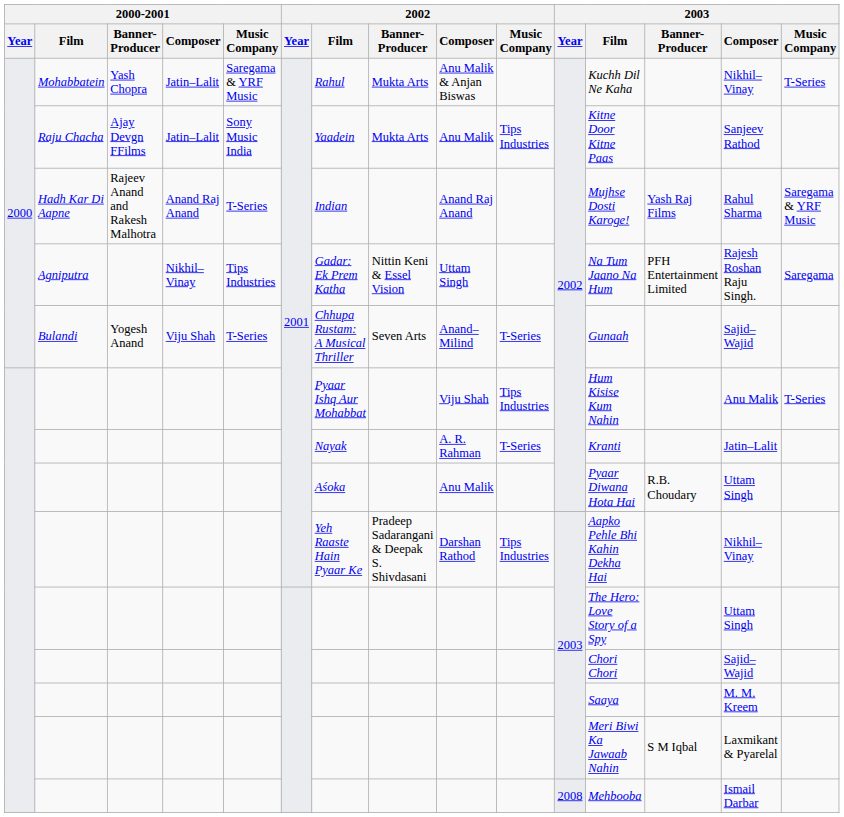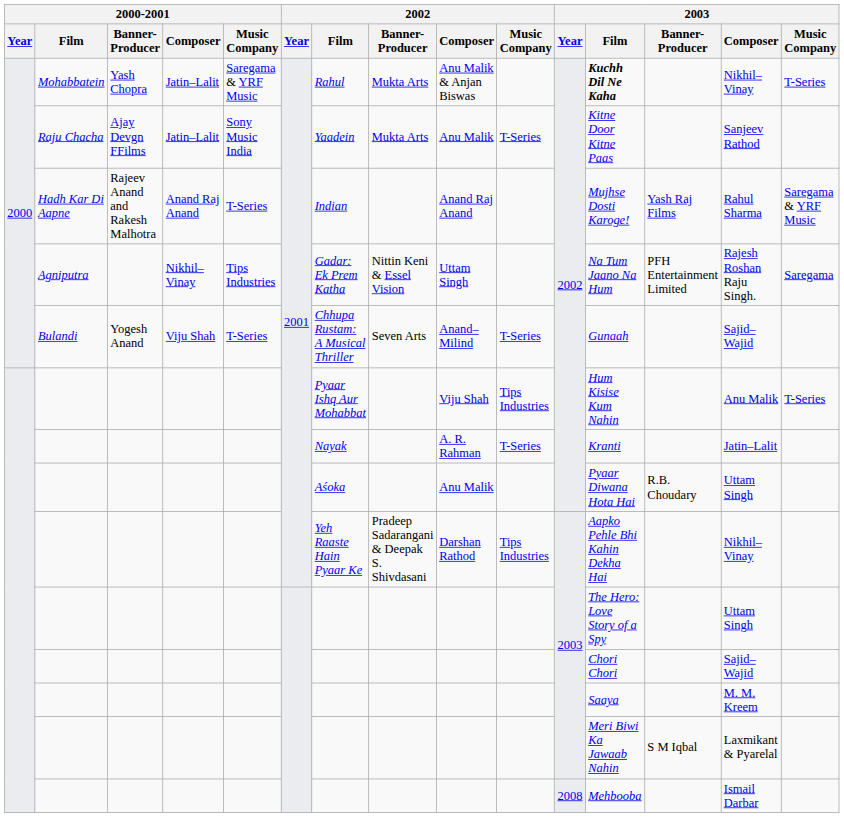 <table class="wikitable sortable">
 <tr>
 <th colspan="5">2000-2001</th>
 <th colspan="5">2002</th>
 <th colspan="5">2003</th>
 </tr>
 <tr>
 <th style=max-width:2em><a href='#'>Year</a></th>
 <th>Film</th>
 <th>Banner-Producer</th>
 <th>Composer</th>
 <th>Music Company</th>
 <th style=max-width:2em><a href='#'>Year</a></th>
 <th>Film</th>
 <th>Banner-Producer</th>
 <th>Composer</th>
 <th>Music Company</th>
 <th style=max-width:2em><a href='#'>Year</a></th>
 <th>Film</th>
 <th>Banner-Producer</th>
 <th>Composer</th>
 <th>Music Company</th>
 </tr>
 <tr>
 <td rowspan="5" style="background:#EAECF0; color:black;"><a href='#'>2000</a></td>
 <td><em><a href='#'>Mohabbatein</a></em></td>
 <td><a href='#'>Yash Chopra</a></td>
 <td><a href='#'>Jatin–Lalit</a></td>
 <td><a href='#'>Saregama</a> & <a href='#'>YRF Music</a></td>
 <td rowspan="9" style="background:#EAECF0; color:black;"><a href='#'>2001</a></td>
 <td><em><a href='#'>Rahul</a></em></td>
 <td><a href='#'>Mukta Arts</a></td>
 <td><a href='#'>Anu Malik</a> & Anjan Biswas</td>
 <td></td>
 <td rowspan="8" style="background:#EAECF0; color:black;"><a href='#'>2002</a></td>
-<td><em>Kuchh Dil Ne Kaha</em></td>
+<td><strong><em>Kuchh Dil Ne Kaha</em></strong></td>
 <td></td>
 <td><a href='#'>Nikhil–Vinay</a></td>
 <td><a href='#'>T-Series</a></td>
 </tr>
 <tr>
 <td><em><a href='#'>Raju Chacha</a> </em></td>
 <td><a href='#'>Ajay Devgn FFilms</a></td>
 <td><a href='#'>Jatin–Lalit</a></td>
 <td><a href='#'>Sony Music India</a></td>
 <td><em><a href='#'>Yaadein</a></em></td>
 <td><a href='#'>Mukta Arts</a></td>
 <td><a href='#'>Anu Malik</a></td>
-<td><a href='#'>Tips Industries</a></td>
+<td><a href='#'>T-Series</a></td>
 <td><em><a href='#'>Kitne Door Kitne Paas</a></em></td>
 <td></td>
 <td><a href='#'>Sanjeev Rathod</a></td>
 <td></td>
 </tr>
 <tr>
 <td><em><a href='#'>Hadh Kar Di Aapne</a></em></td>
 <td>Rajeev Anand and Rakesh Malhotra</td>
 <td><a href='#'>Anand Raj Anand</a></td>
 <td><a href='#'>T-Series</a></td>
 <td><em><a href='#'>Indian</a></em></td>
 <td></td>
 <td><a href='#'>Anand Raj Anand</a></td>
 <td></td>
 <td><em><a href='#'>Mujhse Dosti Karoge!</a></em></td>
 <td><a href='#'>Yash Raj Films</a></td>
 <td><a href='#'>Rahul Sharma</a></td>
 <td><a href='#'>Saregama</a> & <a href='#'>YRF Music</a></td>
 </tr>
 <tr>
 <td><em><a href='#'>Agniputra</a></em></td>
 <td></td>
 <td><a href='#'>Nikhil–Vinay</a></td>
 <td><a href='#'>Tips Industries</a></td>
 <td><em><a href='#'>Gadar: Ek Prem Katha</a></em></td>
 <td>Nittin Keni & <a href='#'>Essel Vision</a></td>
 <td><a href='#'>Uttam Singh</a></td>
 <td></td>
 <td><em><a href='#'>Na Tum Jaano Na Hum</a></em></td>
 <td>PFH Entertainment Limited</td>
 <td><a href='#'>Rajesh Roshan</a> Raju Singh.</td>
 <td><a href='#'>Saregama</a></td>
 </tr>
 <tr>
 <td><em><a href='#'>Bulandi</a></em></td>
 <td>Yogesh Anand</td>
 <td><a href='#'>Viju Shah</a></td>
 <td><a href='#'>T-Series</a></td>
 <td><em><a href='#'>Chhupa Rustam: A Musical Thriller</a></em></td>
 <td>Seven Arts</td>
 <td><a href='#'>Anand–Milind</a></td>
 <td><a href='#'>T-Series</a></td>
 <td><em><a href='#'>Gunaah</a></em></td>
 <td></td>
 <td><a href='#'>Sajid–Wajid</a></td>
 <td></td>
 </tr>
 <tr>
 <td rowspan="9" style="background:#EAECF0; color:black;"></td>
 <td></td>
 <td></td>
 <td></td>
 <td></td>
 <td><em><a href='#'>Pyaar Ishq Aur Mohabbat</a></em></td>
 <td></td>
 <td><a href='#'>Viju Shah</a></td>
 <td><a href='#'>Tips Industries</a></td>
 <td><em><a href='#'>Hum Kisise Kum Nahin</a></em></td>
 <td></td>
 <td><a href='#'>Anu Malik</a></td>
 <td><a href='#'>T-Series</a></td>
 </tr>
 <tr>
 <td></td>
 <td></td>
 <td></td>
 <td></td>
 <td><em><a href='#'>Nayak</a></em></td>
 <td></td>
 <td><a href='#'>A. R. Rahman</a></td>
 <td><a href='#'>T-Series</a></td>
 <td><em><a href='#'>Kranti</a></em></td>
 <td></td>
 <td><a href='#'>Jatin–Lalit</a></td>
 <td></td>
 </tr>
 <tr>
 <td></td>
 <td></td>
 <td></td>
 <td></td>
 <td><em><a href='#'>Aśoka</a></em></td>
 <td></td>
 <td><a href='#'>Anu Malik</a></td>
 <td></td>
 <td><em><a href='#'>Pyaar Diwana Hota Hai</a></em></td>
 <td>R.B. Choudary</td>
 <td><a href='#'>Uttam Singh</a></td>
 <td></td>
 </tr>
 <tr>
 <td></td>
 <td></td>
 <td></td>
 <td></td>
 <td><em><a href='#'>Yeh Raaste Hain Pyaar Ke</a></em></td>
 <td>Pradeep Sadarangani & Deepak S. Shivdasani</td>
 <td><a href='#'>Darshan Rathod</a></td>
 <td><a href='#'>Tips Industries</a></td>
 <td rowspan="5" style="background:#EAECF0; color:black;"><a href='#'>2003</a></td>
 <td><em><a href='#'>Aapko Pehle Bhi Kahin Dekha Hai</a></em></td>
 <td></td>
 <td><a href='#'>Nikhil–Vinay</a></td>
 <td></td>
 </tr>
 <tr>
 <td></td>
 <td></td>
 <td></td>
 <td></td>
 <td rowspan="5" style="background:#EAECF0; color:black;"></td>
 <td></td>
 <td></td>
 <td></td>
 <td></td>
 <td><em><a href='#'>The Hero: Love Story of a Spy</a></em></td>
 <td></td>
 <td><a href='#'>Uttam Singh</a></td>
 <td></td>
 </tr>
 <tr>
 <td></td>
 <td></td>
 <td></td>
 <td></td>
 <td></td>
 <td></td>
 <td></td>
 <td></td>
 <td><em><a href='#'>Chori Chori</a></em></td>
 <td></td>
 <td><a href='#'>Sajid–Wajid</a></td>
 <td></td>
 </tr>
 <tr>
 <td></td>
 <td></td>
 <td></td>
 <td></td>
 <td></td>
 <td></td>
 <td></td>
 <td></td>
 <td><em><a href='#'>Saaya</a></em></td>
 <td></td>
 <td><a href='#'>M. M. Kreem</a></td>
 <td></td>
 </tr>
 <tr>
 <td></td>
 <td></td>
 <td></td>
 <td></td>
 <td></td>
 <td></td>
 <td></td>
 <td></td>
 <td><em><a href='#'>Meri Biwi Ka Jawaab Nahin</a></em></td>
 <td>S M Iqbal</td>
 <td>Laxmikant & Pyarelal</td>
 <td></td>
 </tr>
 <tr>
 <td></td>
 <td></td>
 <td></td>
 <td></td>
 <td></td>
 <td></td>
 <td></td>
 <td></td>
 <td style="background:#EAECF0; color:black;"><a href='#'>2008</a></td>
 <td><em><a href='#'>Mehbooba</a></em></td>
 <td></td>
 <td><a href='#'>Ismail Darbar</a></td>
 <td></td>
 </tr>
 </table>
